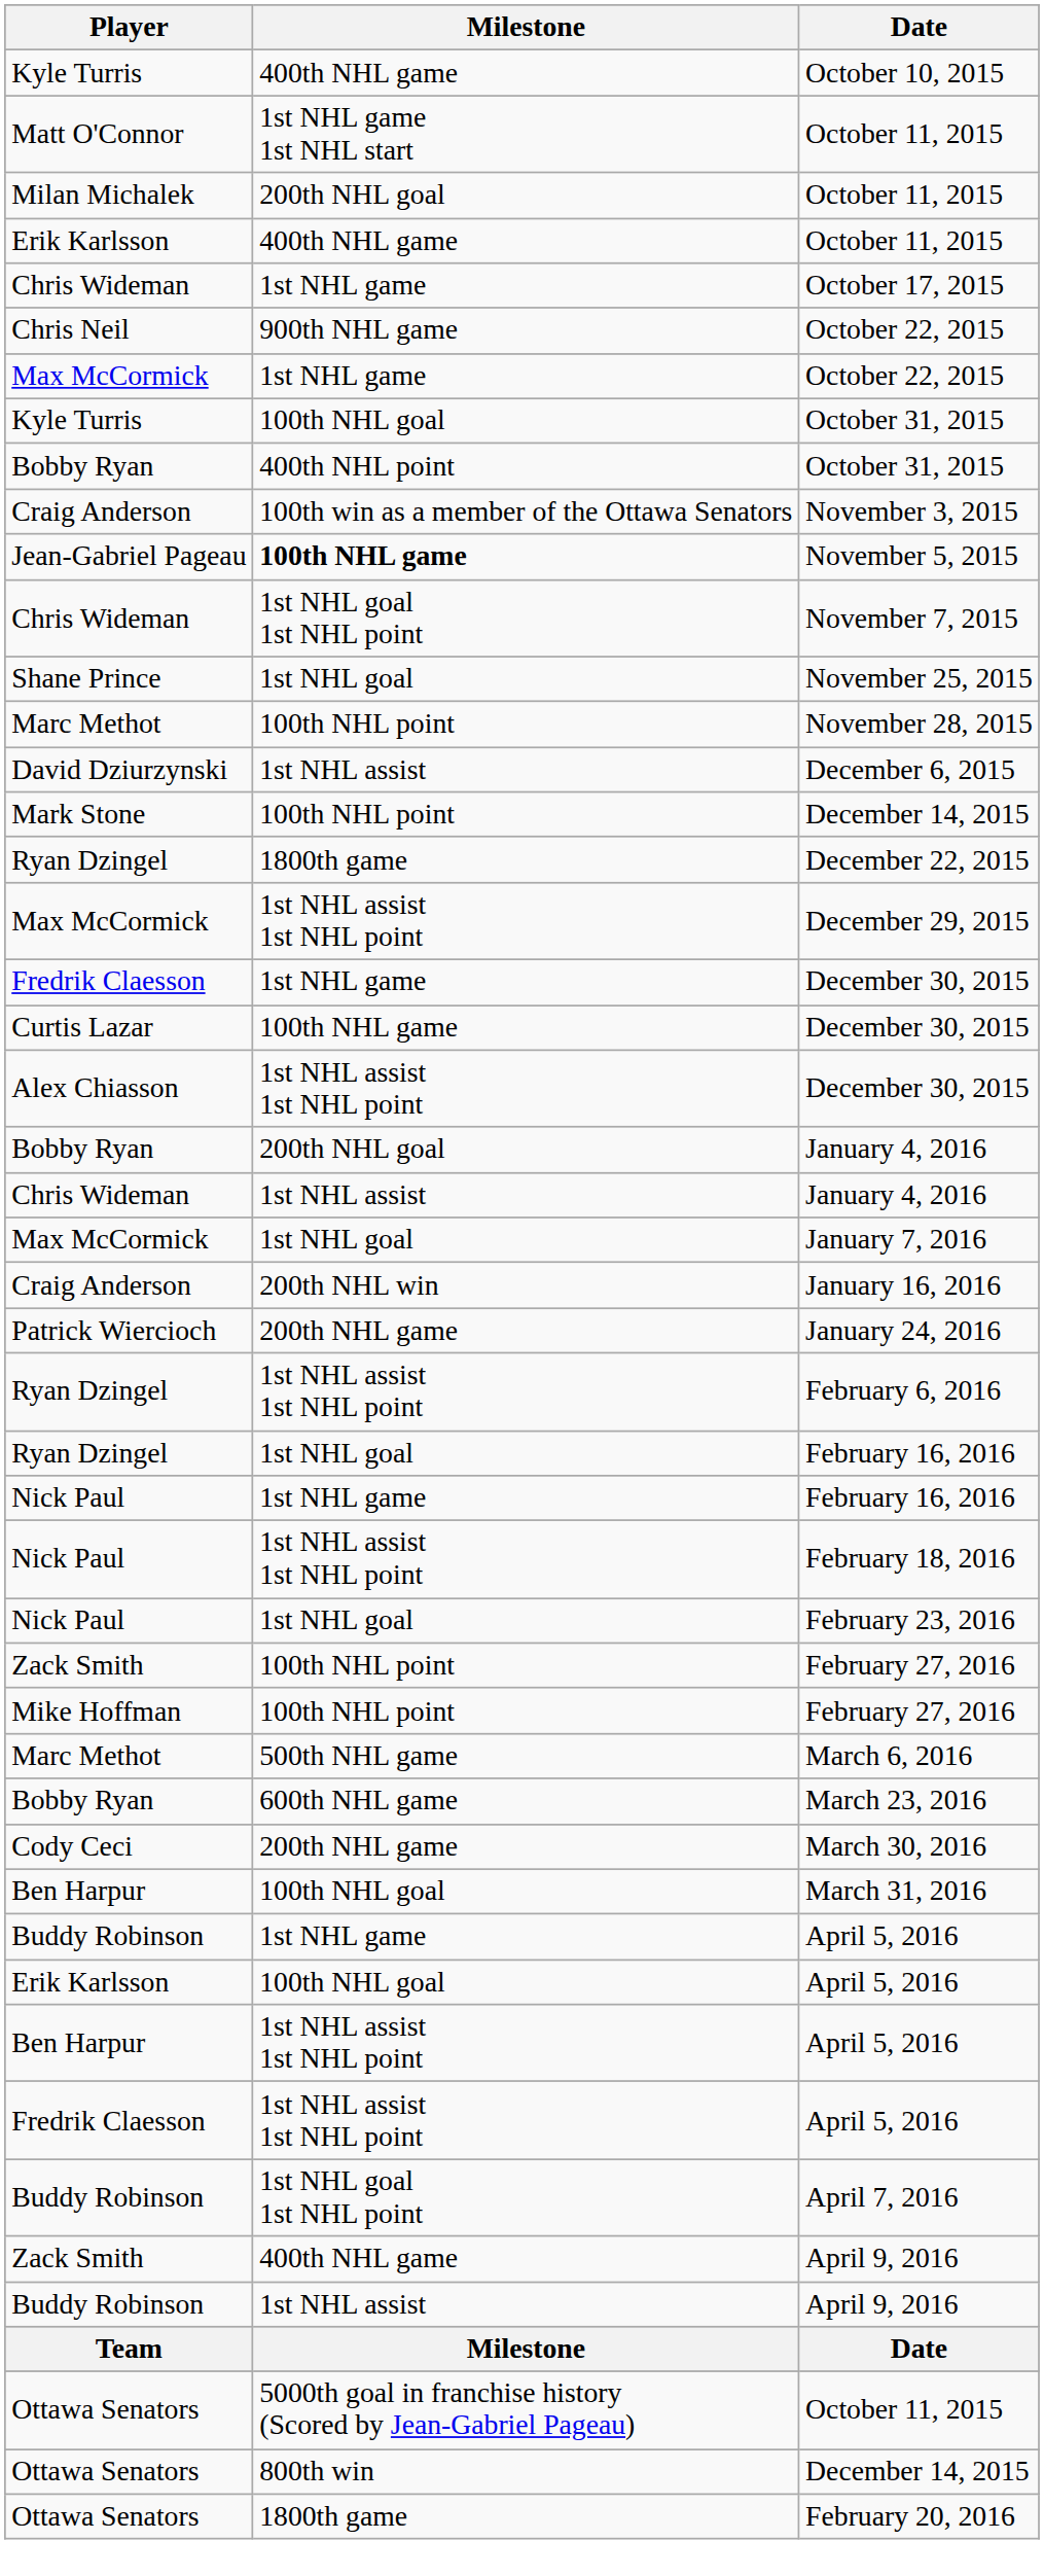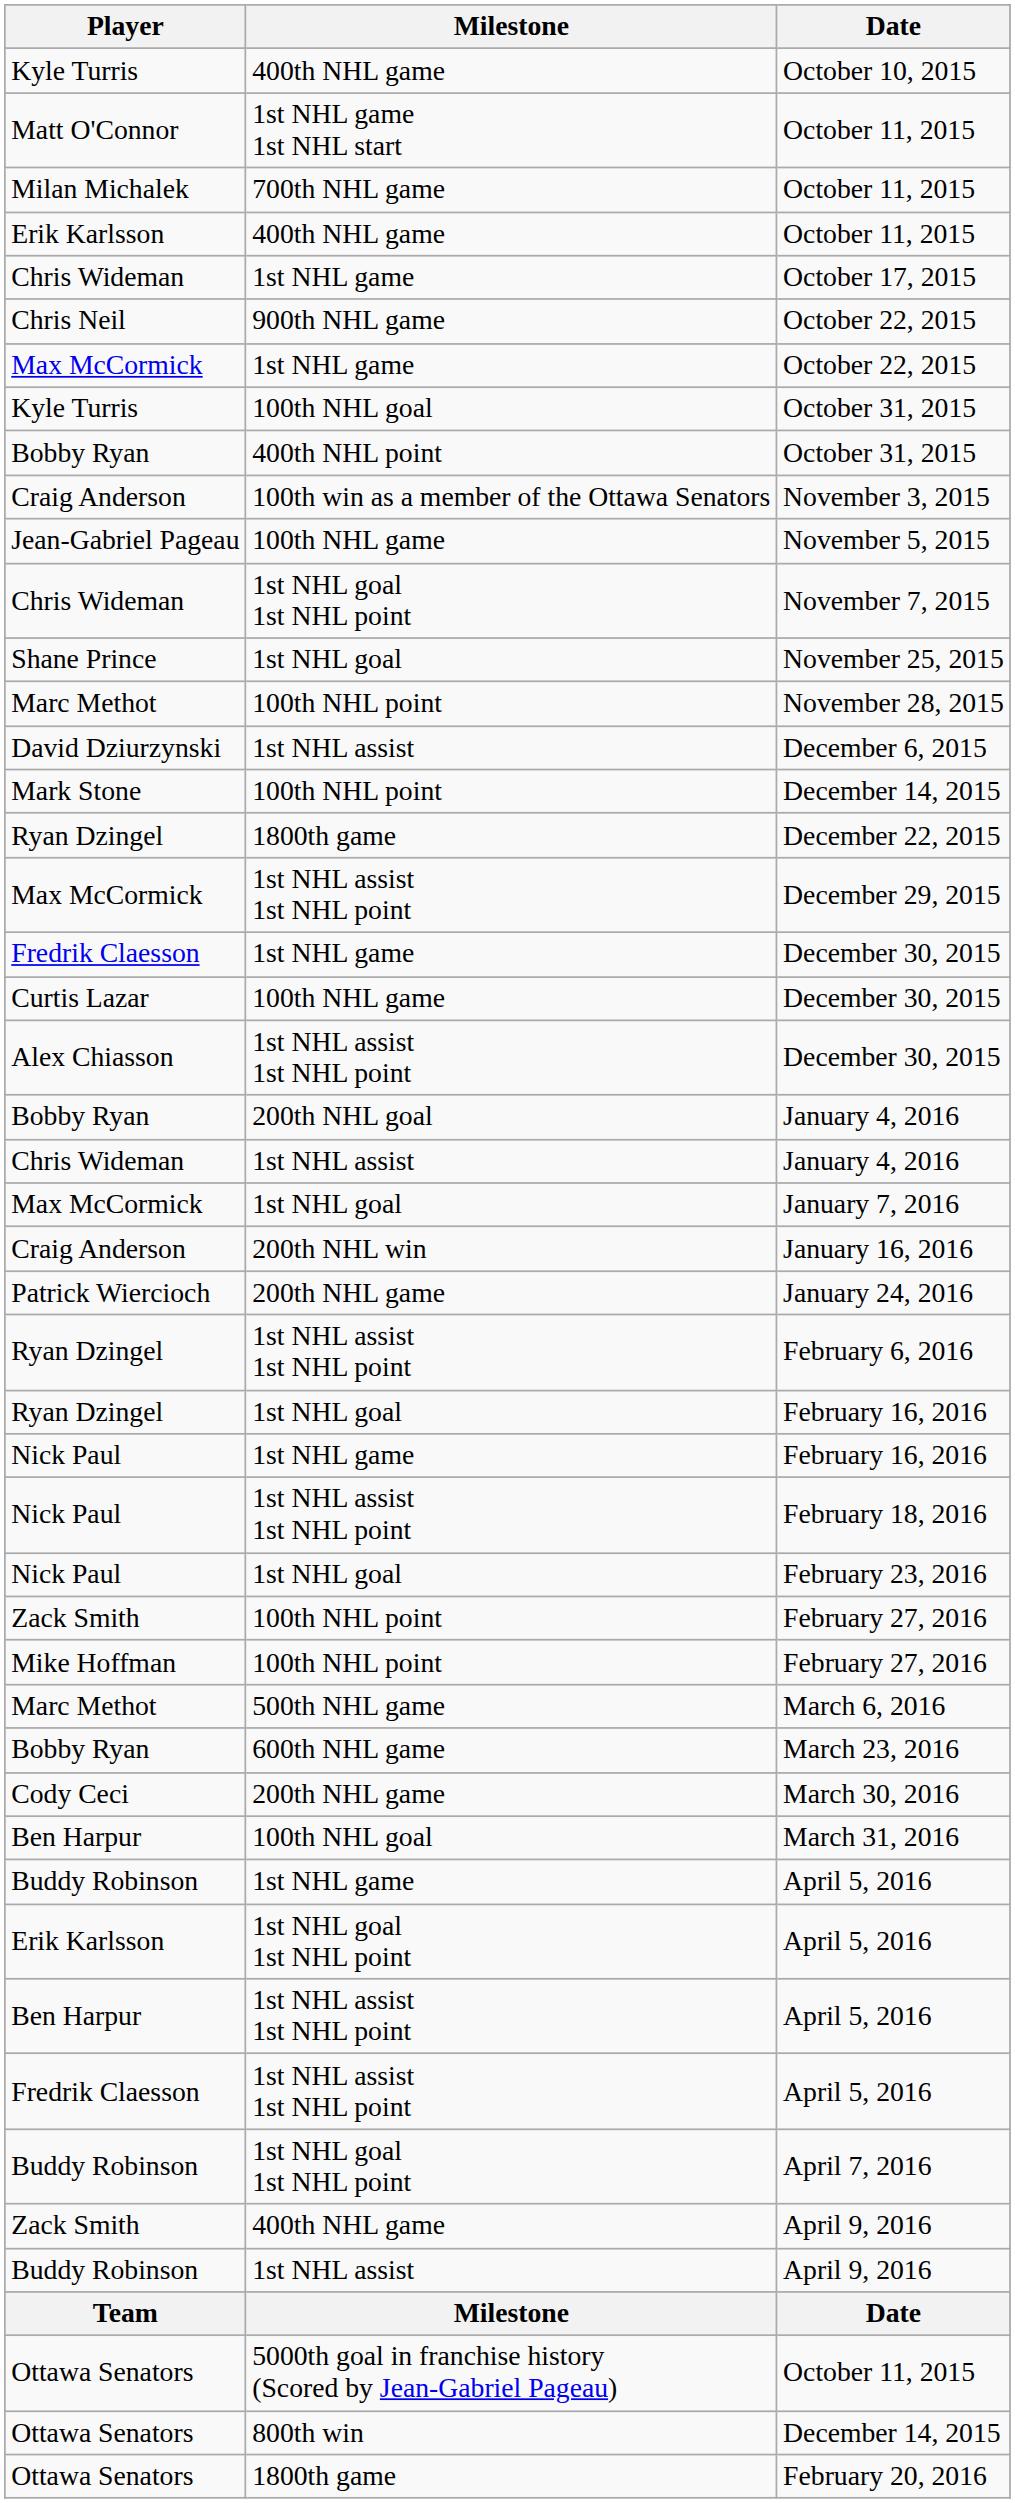 <table class="wikitable">
 <tr>
 <th>Player</th>
 <th>Milestone</th>
 <th>Date</th>
 </tr>
 <tr>
 <td>Kyle Turris</td>
 <td>400th NHL game</td>
 <td>October 10, 2015</td>
 </tr>
 <tr>
 <td>Matt O'Connor</td>
 <td>1st NHL game<br>1st NHL start</td>
 <td>October 11, 2015</td>
 </tr>
 <tr>
 <td>Milan Michalek</td>
-<td>200th NHL goal</td>
+<td>700th NHL game</td>
 <td>October 11, 2015</td>
 </tr>
 <tr>
 <td>Erik Karlsson</td>
 <td>400th NHL game</td>
 <td>October 11, 2015</td>
 </tr>
 <tr>
 <td>Chris Wideman</td>
 <td>1st NHL game</td>
 <td>October 17, 2015</td>
 </tr>
 <tr>
 <td>Chris Neil</td>
 <td>900th NHL game</td>
 <td>October 22, 2015</td>
 </tr>
 <tr>
 <td><a href='#'>Max McCormick</a></td>
 <td>1st NHL game</td>
 <td>October 22, 2015</td>
 </tr>
 <tr>
 <td>Kyle Turris</td>
 <td>100th NHL goal</td>
 <td>October 31, 2015</td>
 </tr>
 <tr>
 <td>Bobby Ryan</td>
 <td>400th NHL point</td>
 <td>October 31, 2015</td>
 </tr>
 <tr>
 <td>Craig Anderson</td>
 <td>100th win as a member of the Ottawa Senators</td>
 <td>November 3, 2015</td>
 </tr>
 <tr>
 <td>Jean-Gabriel Pageau</td>
-<td><strong>100th NHL game</strong></td>
+<td>100th NHL game</td>
 <td>November 5, 2015</td>
 </tr>
 <tr>
 <td>Chris Wideman</td>
 <td>1st NHL goal<br>1st NHL point</td>
 <td>November 7, 2015</td>
 </tr>
 <tr>
 <td>Shane Prince</td>
 <td>1st NHL goal</td>
 <td>November 25, 2015</td>
 </tr>
 <tr>
 <td>Marc Methot</td>
 <td>100th NHL point</td>
 <td>November 28, 2015</td>
 </tr>
 <tr>
 <td>David Dziurzynski</td>
 <td>1st NHL assist</td>
 <td>December 6, 2015</td>
 </tr>
 <tr>
 <td>Mark Stone</td>
 <td>100th NHL point</td>
 <td>December 14, 2015</td>
 </tr>
 <tr>
 <td>Ryan Dzingel</td>
 <td>1800th game</td>
 <td>December 22, 2015</td>
 </tr>
 <tr>
 <td>Max McCormick</td>
 <td>1st NHL assist<br>1st NHL point</td>
 <td>December 29, 2015</td>
 </tr>
 <tr>
 <td><a href='#'>Fredrik Claesson</a></td>
 <td>1st NHL game</td>
 <td>December 30, 2015</td>
 </tr>
 <tr>
 <td>Curtis Lazar</td>
 <td>100th NHL game</td>
 <td>December 30, 2015</td>
 </tr>
 <tr>
 <td>Alex Chiasson</td>
 <td>1st NHL assist<br>1st NHL point</td>
 <td>December 30, 2015</td>
 </tr>
 <tr>
 <td>Bobby Ryan</td>
 <td>200th NHL goal</td>
 <td>January 4, 2016</td>
 </tr>
 <tr>
 <td>Chris Wideman</td>
 <td>1st NHL assist</td>
 <td>January 4, 2016</td>
 </tr>
 <tr>
 <td>Max McCormick</td>
 <td>1st NHL goal</td>
 <td>January 7, 2016</td>
 </tr>
 <tr>
 <td>Craig Anderson</td>
 <td>200th NHL win</td>
 <td>January 16, 2016</td>
 </tr>
 <tr>
 <td>Patrick Wiercioch</td>
 <td>200th NHL game</td>
 <td>January 24, 2016</td>
 </tr>
 <tr>
 <td>Ryan Dzingel</td>
 <td>1st NHL assist<br>1st NHL point</td>
 <td>February 6, 2016</td>
 </tr>
 <tr>
 <td>Ryan Dzingel</td>
 <td>1st NHL goal</td>
 <td>February 16, 2016</td>
 </tr>
 <tr>
 <td>Nick Paul</td>
 <td>1st NHL game</td>
 <td>February 16, 2016</td>
 </tr>
 <tr>
 <td>Nick Paul</td>
 <td>1st NHL assist<br>1st NHL point</td>
 <td>February 18, 2016</td>
 </tr>
 <tr>
 <td>Nick Paul</td>
 <td>1st NHL goal</td>
 <td>February 23, 2016</td>
 </tr>
 <tr>
 <td>Zack Smith</td>
 <td>100th NHL point</td>
 <td>February 27, 2016</td>
 </tr>
 <tr>
 <td>Mike Hoffman</td>
 <td>100th NHL point</td>
 <td>February 27, 2016</td>
 </tr>
 <tr>
 <td>Marc Methot</td>
 <td>500th NHL game</td>
 <td>March 6, 2016</td>
 </tr>
 <tr>
 <td>Bobby Ryan</td>
 <td>600th NHL game</td>
 <td>March 23, 2016</td>
 </tr>
 <tr>
 <td>Cody Ceci</td>
 <td>200th NHL game</td>
 <td>March 30, 2016</td>
 </tr>
 <tr>
 <td>Ben Harpur</td>
 <td>100th NHL goal</td>
 <td>March 31, 2016</td>
 </tr>
 <tr>
 <td>Buddy Robinson</td>
 <td>1st NHL game</td>
 <td>April 5, 2016</td>
 </tr>
 <tr>
 <td>Erik Karlsson</td>
-<td>100th NHL goal</td>
+<td>1st NHL goal<br>1st NHL point</td>
 <td>April 5, 2016</td>
 </tr>
 <tr>
 <td>Ben Harpur</td>
 <td>1st NHL assist<br>1st NHL point</td>
 <td>April 5, 2016</td>
 </tr>
 <tr>
 <td>Fredrik Claesson</td>
 <td>1st NHL assist<br>1st NHL point</td>
 <td>April 5, 2016</td>
 </tr>
 <tr>
 <td>Buddy Robinson</td>
 <td>1st NHL goal<br>1st NHL point</td>
 <td>April 7, 2016</td>
 </tr>
 <tr>
 <td>Zack Smith</td>
 <td>400th NHL game</td>
 <td>April 9, 2016</td>
 </tr>
 <tr>
 <td>Buddy Robinson</td>
 <td>1st NHL assist</td>
 <td>April 9, 2016</td>
 </tr>
 <tr>
 <th>Team</th>
 <th>Milestone</th>
 <th>Date</th>
 </tr>
 <tr>
 <td>Ottawa Senators</td>
 <td>5000th goal in franchise history<br>(Scored by <a href='#'>Jean-Gabriel Pageau</a>)</td>
 <td>October 11, 2015</td>
 </tr>
 <tr>
 <td>Ottawa Senators</td>
 <td>800th win</td>
 <td>December 14, 2015</td>
 </tr>
 <tr>
 <td>Ottawa Senators</td>
 <td>1800th game</td>
 <td>February 20, 2016</td>
 </tr>
 </table>
